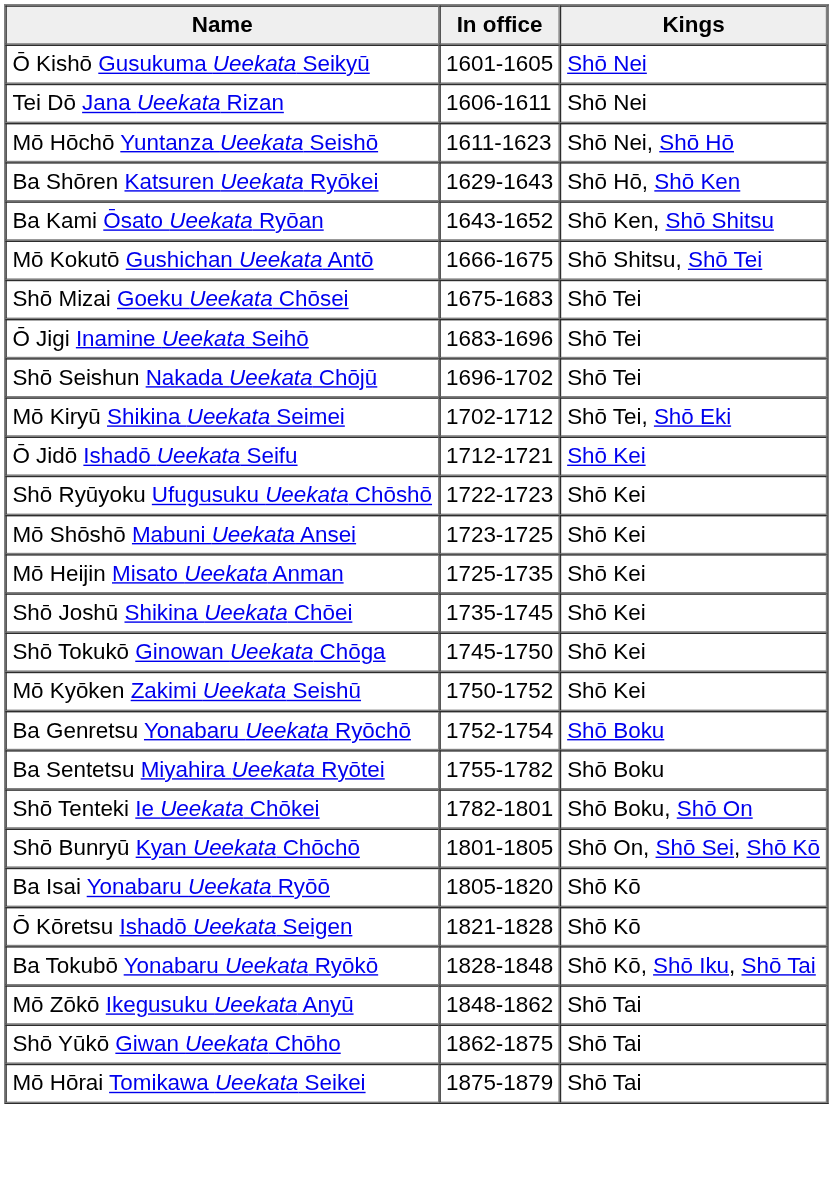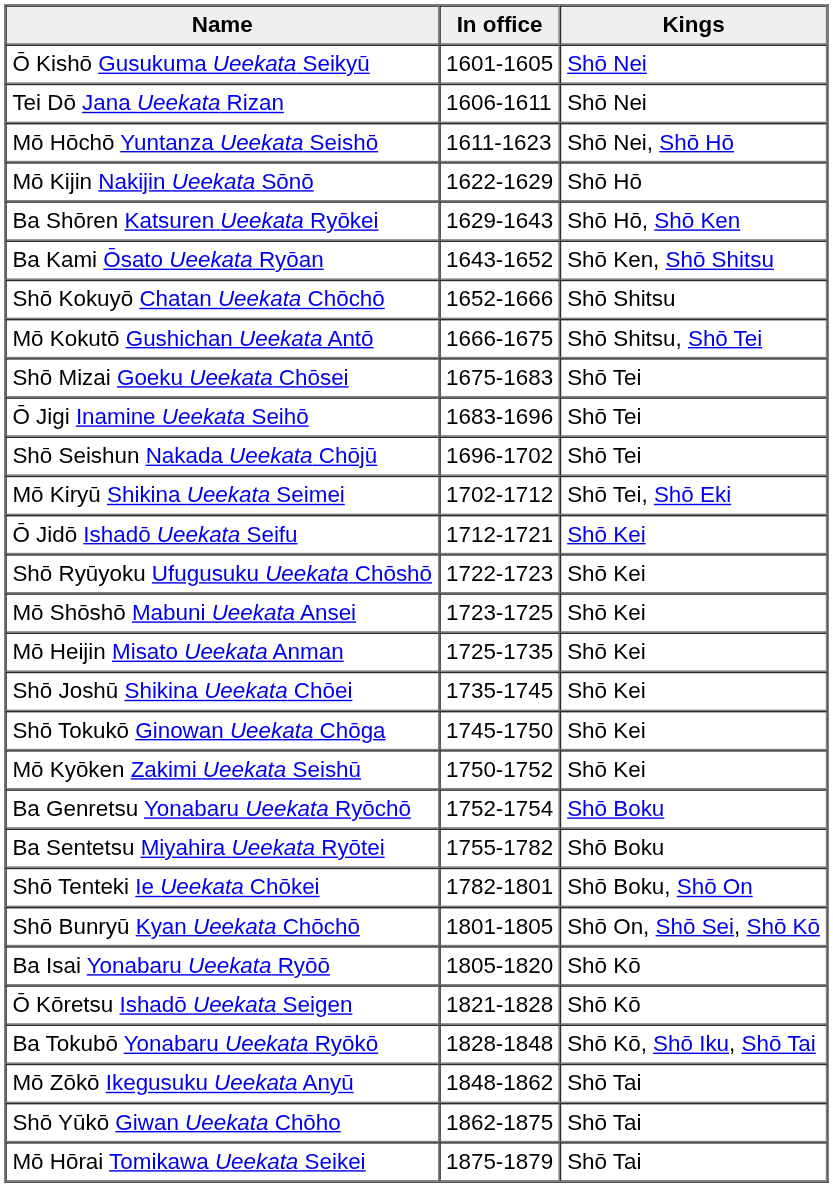 <table border=1 cellpadding=4 cellspacing=0>
 <tr>
 <th align="center" style="background:#efefef;">Name</th>
 <th align="center" style="background:#efefef;">In office</th>
 <th align="center" style="background:#efefef;">Kings</th>
 </tr>
 <tr>
 <td>Ō Kishō <a href='#'>Gusukuma <em>Ueekata</em> Seikyū</a><br></td>
 <td>1601-1605</td>
 <td><a href='#'>Shō Nei</a></td>
 </tr>
 <tr>
 <td>Tei Dō <a href='#'>Jana <em>Ueekata</em> Rizan</a><br></td>
 <td>1606-1611</td>
 <td>Shō Nei</td>
 </tr>
 <tr>
 <td>Mō Hōchō <a href='#'>Yuntanza <em>Ueekata</em> Seishō</a><br></td>
 <td>1611-1623</td>
 <td>Shō Nei, <a href='#'>Shō Hō</a></td>
 </tr>
 <tr>
+<td>Mō Kijin <a href='#'>Nakijin <em>Ueekata</em> Sōnō</a><br></td>
+<td>1622-1629</td>
+<td>Shō Hō</td>
+</tr>
+<tr>
 <td>Ba Shōren <a href='#'>Katsuren <em>Ueekata</em> Ryōkei</a><br></td>
 <td>1629-1643</td>
 <td>Shō Hō, <a href='#'>Shō Ken</a></td>
 </tr>
 <tr>
 <td>Ba Kami <a href='#'>Ōsato <em>Ueekata</em> Ryōan</a><br></td>
 <td>1643-1652</td>
 <td>Shō Ken, <a href='#'>Shō Shitsu</a></td>
+</tr>
+<tr>
+<td>Shō Kokuyō <a href='#'>Chatan <em>Ueekata</em> Chōchō</a><br></td>
+<td>1652-1666</td>
+<td>Shō Shitsu</td>
 </tr>
 <tr>
 <td>Mō Kokutō <a href='#'>Gushichan <em>Ueekata</em> Antō</a><br></td>
 <td>1666-1675</td>
 <td>Shō Shitsu, <a href='#'>Shō Tei</a></td>
 </tr>
 <tr>
 <td>Shō Mizai <a href='#'>Goeku <em>Ueekata</em> Chōsei</a><br></td>
 <td>1675-1683</td>
 <td>Shō Tei</td>
 </tr>
 <tr>
 <td>Ō Jigi <a href='#'>Inamine <em>Ueekata</em> Seihō</a><br></td>
 <td>1683-1696</td>
 <td>Shō Tei</td>
 </tr>
 <tr>
 <td>Shō Seishun <a href='#'>Nakada <em>Ueekata</em> Chōjū</a><br></td>
 <td>1696-1702</td>
 <td>Shō Tei</td>
 </tr>
 <tr>
 <td>Mō Kiryū <a href='#'>Shikina <em>Ueekata</em> Seimei</a><br></td>
 <td>1702-1712</td>
 <td>Shō Tei, <a href='#'>Shō Eki</a></td>
 </tr>
 <tr>
 <td>Ō Jidō <a href='#'>Ishadō <em>Ueekata</em> Seifu</a><br></td>
 <td>1712-1721</td>
 <td><a href='#'>Shō Kei</a></td>
 </tr>
 <tr>
 <td>Shō Ryūyoku <a href='#'>Ufugusuku <em>Ueekata</em> Chōshō</a><br></td>
 <td>1722-1723</td>
 <td>Shō Kei</td>
 </tr>
 <tr>
 <td>Mō Shōshō <a href='#'>Mabuni <em>Ueekata</em> Ansei</a><br></td>
 <td>1723-1725</td>
 <td>Shō Kei</td>
 </tr>
 <tr>
 <td>Mō Heijin <a href='#'>Misato <em>Ueekata</em> Anman</a><br></td>
 <td>1725-1735</td>
 <td>Shō Kei</td>
 </tr>
 <tr>
 <td>Shō Joshū <a href='#'>Shikina <em>Ueekata</em> Chōei</a><br></td>
 <td>1735-1745</td>
 <td>Shō Kei</td>
 </tr>
 <tr>
 <td>Shō Tokukō <a href='#'>Ginowan <em>Ueekata</em> Chōga</a><br></td>
 <td>1745-1750</td>
 <td>Shō Kei</td>
 </tr>
 <tr>
 <td>Mō Kyōken <a href='#'>Zakimi <em>Ueekata</em> Seishū</a><br></td>
 <td>1750-1752</td>
 <td>Shō Kei</td>
 </tr>
 <tr>
 <td>Ba Genretsu <a href='#'>Yonabaru <em>Ueekata</em> Ryōchō</a><br></td>
 <td>1752-1754</td>
 <td><a href='#'>Shō Boku</a></td>
 </tr>
 <tr>
 <td>Ba Sentetsu <a href='#'>Miyahira <em>Ueekata</em> Ryōtei</a><br></td>
 <td>1755-1782</td>
 <td>Shō Boku</td>
 </tr>
 <tr>
 <td>Shō Tenteki <a href='#'>Ie <em>Ueekata</em> Chōkei</a><br></td>
 <td>1782-1801</td>
 <td>Shō Boku, <a href='#'>Shō On</a></td>
 </tr>
 <tr>
 <td>Shō Bunryū <a href='#'>Kyan <em>Ueekata</em> Chōchō</a><br></td>
 <td>1801-1805</td>
 <td>Shō On, <a href='#'>Shō Sei</a>, <a href='#'>Shō Kō</a></td>
 </tr>
 <tr>
 <td>Ba Isai <a href='#'>Yonabaru <em>Ueekata</em> Ryōō</a><br></td>
 <td>1805-1820</td>
 <td>Shō Kō</td>
 </tr>
 <tr>
 <td>Ō Kōretsu <a href='#'>Ishadō <em>Ueekata</em> Seigen</a><br></td>
 <td>1821-1828</td>
 <td>Shō Kō</td>
 </tr>
 <tr>
 <td>Ba Tokubō <a href='#'>Yonabaru <em>Ueekata</em> Ryōkō</a><br></td>
 <td>1828-1848</td>
 <td>Shō Kō, <a href='#'>Shō Iku</a>, <a href='#'>Shō Tai</a></td>
 </tr>
 <tr>
 <td>Mō Zōkō <a href='#'>Ikegusuku <em>Ueekata</em> Anyū</a><br></td>
 <td>1848-1862</td>
 <td>Shō Tai</td>
 </tr>
 <tr>
 <td>Shō Yūkō <a href='#'>Giwan <em>Ueekata</em> Chōho</a><br></td>
 <td>1862-1875</td>
 <td>Shō Tai</td>
 </tr>
 <tr>
 <td>Mō Hōrai <a href='#'>Tomikawa <em>Ueekata</em> Seikei</a><br></td>
 <td>1875-1879</td>
 <td>Shō Tai</td>
 </tr>
 <tr>
 </tr>
 </table>
